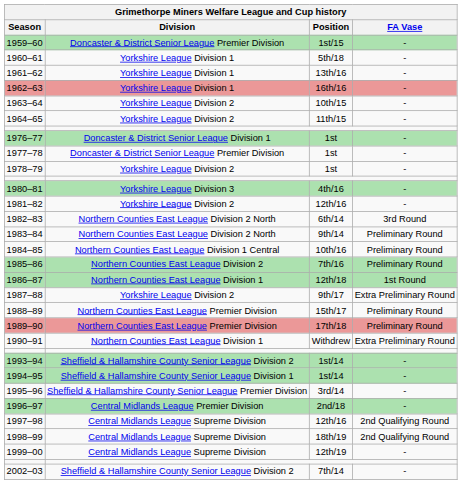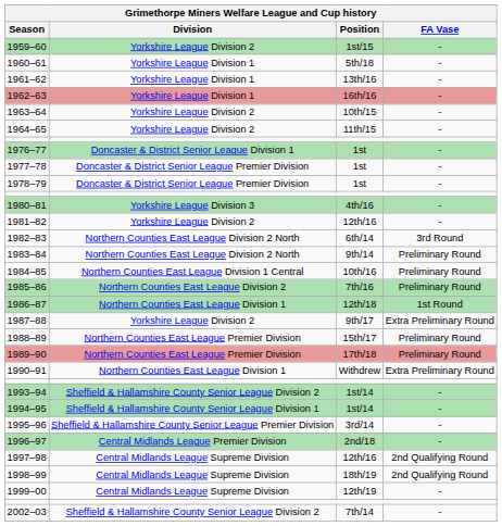 <table class="wikitable collapsible" style="text-align:center;font-size:75%">
 <tr>
 <th colspan="4"><strong>Grimethorpe Miners Welfare League and Cup history</strong></th>
 </tr>
 <tr>
 <th>Season</th>
 <th>Division</th>
 <th>Position</th>
 <th><a href='#'>FA Vase</a></th>
 </tr>
 <tr bgcolor="#ACE1AF">
 <td>1959–60</td>
-<td><a href='#'>Doncaster & District Senior League</a> Premier Division</td>
+<td><a href='#'>Yorkshire League</a> Division 2</td>
 <td>1st/15</td>
 <td>-</td>
 </tr>
 <tr>
 <td>1960–61</td>
 <td><a href='#'>Yorkshire League</a> Division 1</td>
 <td>5th/18</td>
 <td>-</td>
 </tr>
 <tr>
 <td>1961–62</td>
 <td><a href='#'>Yorkshire League</a> Division 1</td>
 <td>13th/16</td>
 <td>-</td>
 </tr>
 <tr bgcolor="#EB9898">
 <td>1962–63</td>
 <td><a href='#'>Yorkshire League</a> Division 1</td>
 <td>16th/16</td>
 <td>-</td>
 </tr>
 <tr>
 <td>1963–64</td>
 <td><a href='#'>Yorkshire League</a> Division 2</td>
 <td>10th/15</td>
 <td>-</td>
 </tr>
 <tr>
 <td>1964–65</td>
 <td><a href='#'>Yorkshire League</a> Division 2</td>
 <td>11th/15</td>
 <td>-</td>
 </tr>
 <tr>
 <td></td>
 </tr>
 <tr bgcolor="#ACE1AF">
 <td>1976–77</td>
 <td><a href='#'>Doncaster & District Senior League</a> Division 1</td>
 <td>1st</td>
 <td>-</td>
 </tr>
 <tr>
 <td>1977–78</td>
 <td><a href='#'>Doncaster & District Senior League</a> Premier Division</td>
 <td>1st</td>
 <td>-</td>
 </tr>
 <tr>
 <td>1978–79</td>
-<td><a href='#'>Yorkshire League</a> Division 2</td>
+<td><a href='#'>Doncaster & District Senior League</a> Premier Division</td>
 <td>1st</td>
 <td>-</td>
 </tr>
 <tr>
 <td></td>
 </tr>
 <tr bgcolor="#ACE1AF">
 <td>1980–81</td>
 <td><a href='#'>Yorkshire League</a> Division 3</td>
 <td>4th/16</td>
 <td>-</td>
 </tr>
 <tr>
 <td>1981–82</td>
 <td><a href='#'>Yorkshire League</a> Division 2</td>
 <td>12th/16</td>
 <td>-</td>
 </tr>
 <tr>
 <td>1982–83</td>
 <td><a href='#'>Northern Counties East League</a> Division 2 North</td>
 <td>6th/14</td>
 <td>3rd Round</td>
 </tr>
 <tr>
 <td>1983–84</td>
 <td><a href='#'>Northern Counties East League</a> Division 2 North</td>
 <td>9th/14</td>
 <td>Preliminary Round</td>
 </tr>
 <tr>
 <td>1984–85</td>
 <td><a href='#'>Northern Counties East League</a> Division 1 Central</td>
 <td>10th/16</td>
 <td>Preliminary Round</td>
 </tr>
 <tr bgcolor="#ACE1AF">
 <td>1985–86</td>
 <td><a href='#'>Northern Counties East League</a> Division 2</td>
 <td>7th/16</td>
 <td>Preliminary Round</td>
 </tr>
 <tr bgcolor="#ACE1AF">
 <td>1986–87</td>
 <td><a href='#'>Northern Counties East League</a> Division 1</td>
 <td>12th/18</td>
 <td>1st Round</td>
 </tr>
 <tr>
 <td>1987–88</td>
 <td><a href='#'>Yorkshire League</a> Division 2</td>
 <td>9th/17</td>
 <td>Extra Preliminary Round</td>
 </tr>
 <tr>
 <td>1988–89</td>
 <td><a href='#'>Northern Counties East League</a> Premier Division</td>
 <td>15th/17</td>
 <td>Preliminary Round</td>
 </tr>
 <tr bgcolor="#EB9898">
 <td>1989–90</td>
 <td><a href='#'>Northern Counties East League</a> Premier Division</td>
 <td>17th/18</td>
 <td>Preliminary Round</td>
 </tr>
 <tr>
 <td>1990–91</td>
 <td><a href='#'>Northern Counties East League</a> Division 1</td>
 <td>Withdrew</td>
 <td>Extra Preliminary Round</td>
 </tr>
 <tr>
 <td></td>
 </tr>
 <tr bgcolor="#ACE1AF">
 <td>1993–94</td>
 <td><a href='#'>Sheffield & Hallamshire County Senior League</a> Division 2</td>
 <td>1st/14</td>
 <td>-</td>
 </tr>
 <tr bgcolor="#ACE1AF">
 <td>1994–95</td>
 <td><a href='#'>Sheffield & Hallamshire County Senior League</a> Division 1</td>
 <td>1st/14</td>
 <td>-</td>
 </tr>
 <tr>
 <td>1995–96</td>
 <td><a href='#'>Sheffield & Hallamshire County Senior League</a> Premier Division</td>
 <td>3rd/14</td>
 <td>-</td>
 </tr>
 <tr bgcolor="#ACE1AF">
 <td>1996–97</td>
 <td><a href='#'>Central Midlands League</a> Premier Division</td>
 <td>2nd/18</td>
 <td>-</td>
 </tr>
 <tr>
 <td>1997–98</td>
 <td><a href='#'>Central Midlands League</a> Supreme Division</td>
 <td>12th/16</td>
 <td>2nd Qualifying Round</td>
 </tr>
 <tr>
 <td>1998–99</td>
 <td><a href='#'>Central Midlands League</a> Supreme Division</td>
 <td>18th/19</td>
 <td>2nd Qualifying Round</td>
 </tr>
 <tr>
 <td>1999–00</td>
 <td><a href='#'>Central Midlands League</a> Supreme Division</td>
 <td>12th/19</td>
 <td>-</td>
 </tr>
 <tr>
 <td></td>
 </tr>
 <tr>
 <td>2002–03</td>
 <td><a href='#'>Sheffield & Hallamshire County Senior League</a> Division 2</td>
 <td>7th/14</td>
 <td>-</td>
 </tr>
 </table>
